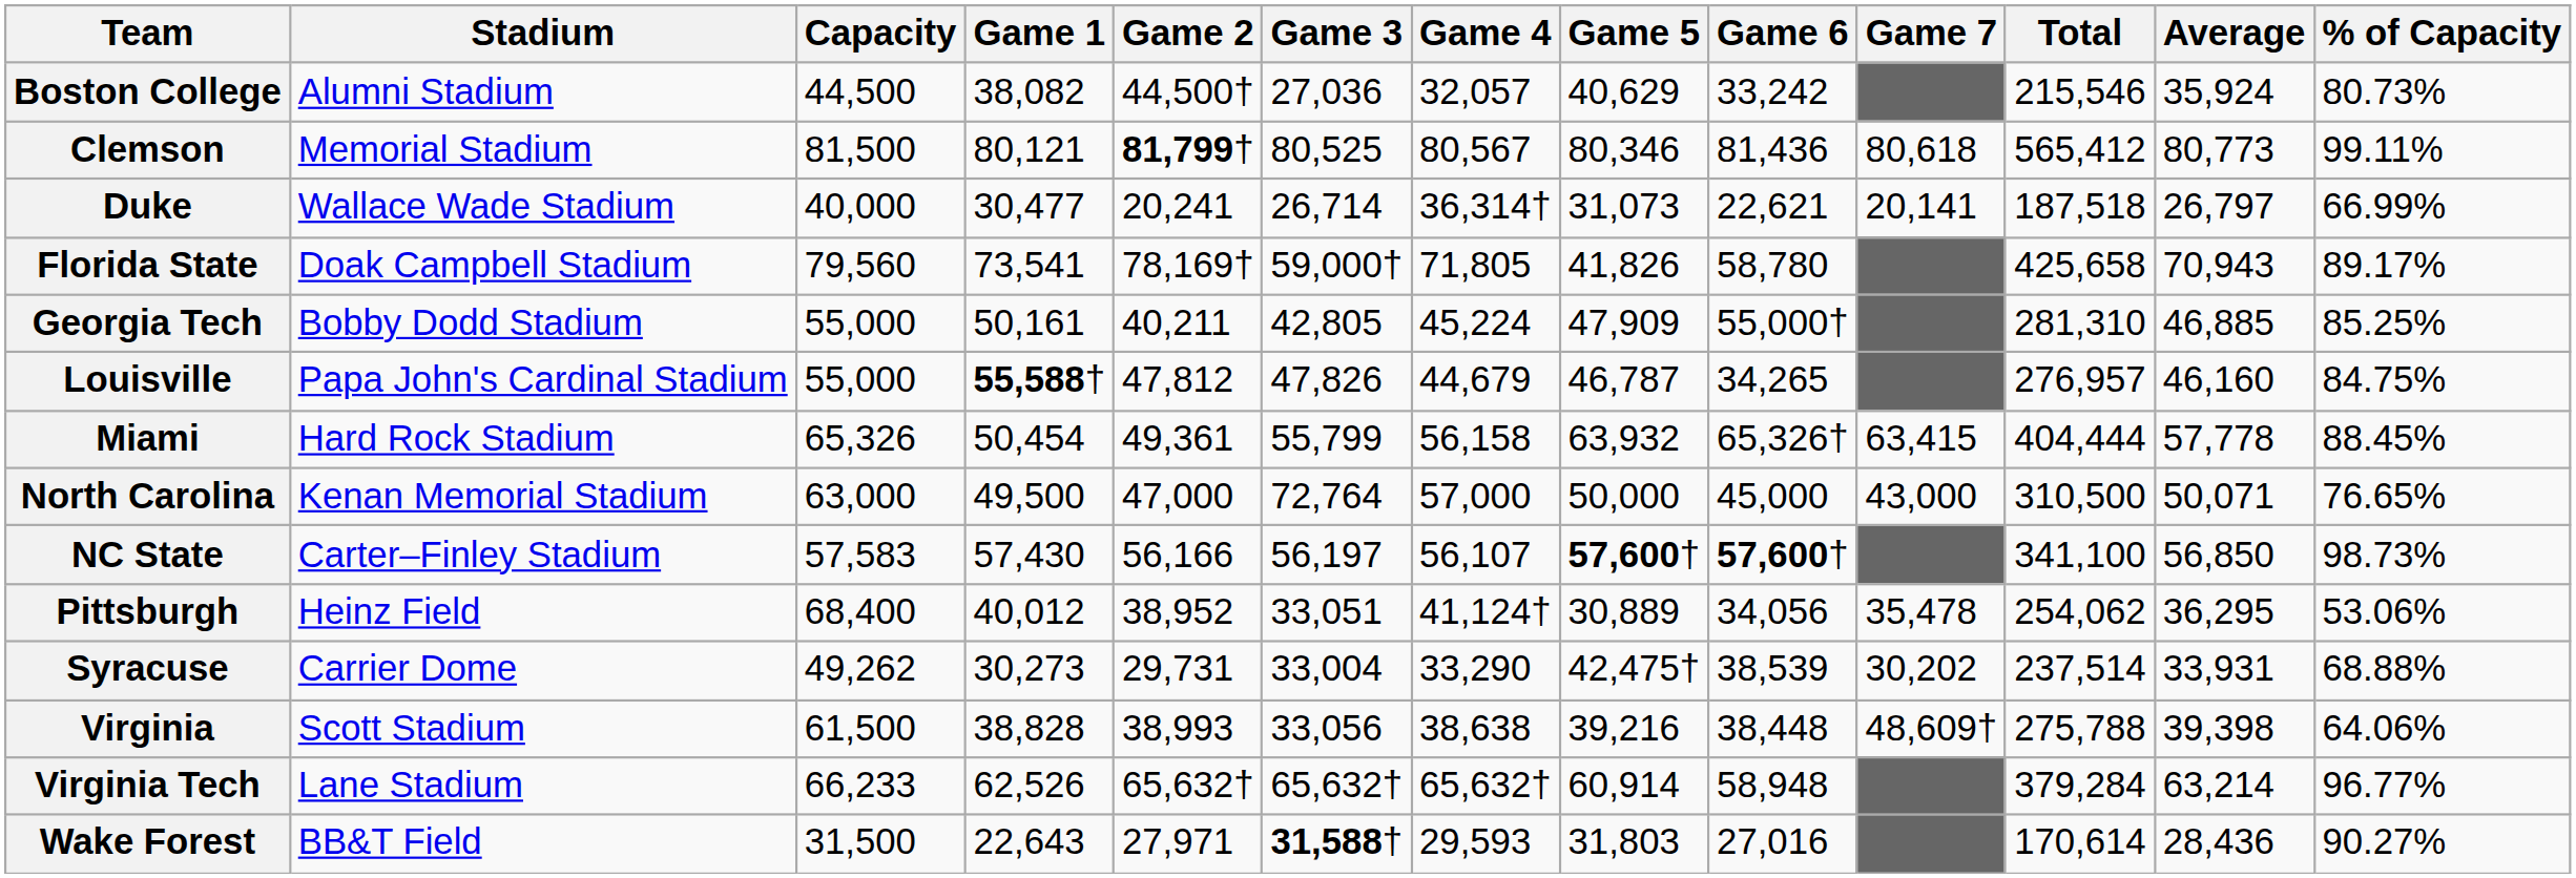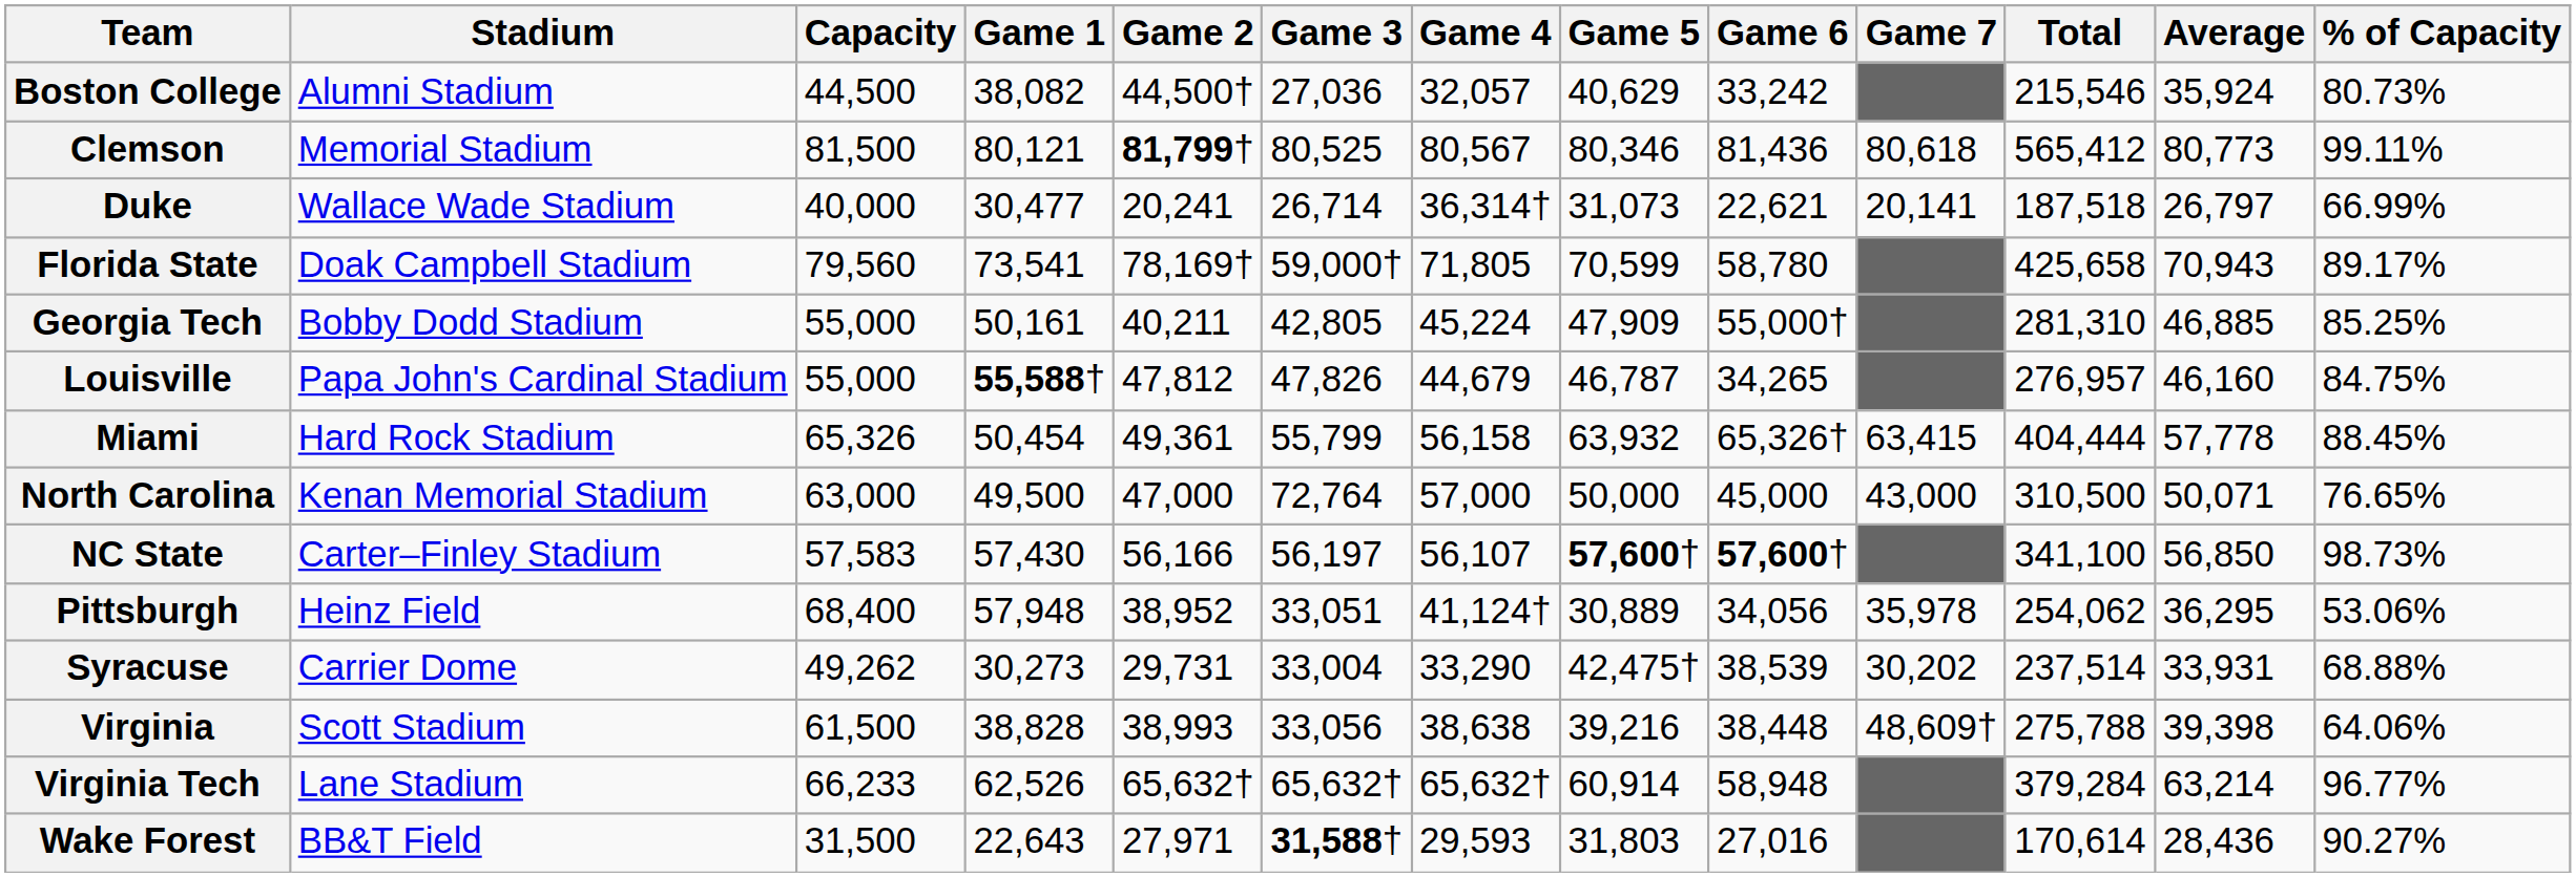 <table class="wikitable sortable">
 <tr>
 <th>Team</th>
 <th>Stadium</th>
 <th>Capacity</th>
 <th>Game 1</th>
 <th>Game 2</th>
 <th>Game 3</th>
 <th>Game 4</th>
 <th>Game 5</th>
 <th>Game 6</th>
 <th>Game 7</th>
 <th>Total</th>
 <th>Average</th>
 <th>% of Capacity</th>
 </tr>
 <tr>
 <th style=>Boston College</th>
 <td><a href='#'>Alumni Stadium</a></td>
 <td>44,500</td>
 <td>38,082</td>
 <td>44,500†</td>
 <td>27,036</td>
 <td>32,057</td>
 <td>40,629</td>
 <td>33,242</td>
 <td style="background:#666666;"></td>
 <td>215,546</td>
 <td>35,924</td>
 <td>80.73%</td>
 </tr>
 <tr>
 <th style=>Clemson</th>
 <td><a href='#'>Memorial Stadium</a></td>
 <td>81,500</td>
 <td>80,121</td>
 <td><strong>81,799</strong>†</td>
 <td>80,525</td>
 <td>80,567</td>
 <td>80,346</td>
 <td>81,436</td>
 <td>80,618</td>
 <td>565,412</td>
 <td>80,773</td>
 <td>99.11%</td>
 </tr>
 <tr>
 <th style=>Duke</th>
 <td><a href='#'>Wallace Wade Stadium</a></td>
 <td>40,000</td>
 <td>30,477</td>
 <td>20,241</td>
 <td>26,714</td>
 <td>36,314†</td>
 <td>31,073</td>
 <td>22,621</td>
 <td>20,141</td>
 <td>187,518</td>
 <td>26,797</td>
 <td>66.99%</td>
 </tr>
 <tr>
 <th style=>Florida State</th>
 <td><a href='#'>Doak Campbell Stadium</a></td>
 <td>79,560</td>
 <td>73,541</td>
 <td>78,169†</td>
 <td>59,000†</td>
 <td>71,805</td>
-<td>41,826</td>
+<td>70,599</td>
 <td>58,780</td>
 <td style="background:#666666;"></td>
 <td>425,658</td>
 <td>70,943</td>
 <td>89.17%</td>
 </tr>
 <tr>
 <th style=>Georgia Tech</th>
 <td><a href='#'>Bobby Dodd Stadium</a></td>
 <td>55,000</td>
 <td>50,161</td>
 <td>40,211</td>
 <td>42,805</td>
 <td>45,224</td>
 <td>47,909</td>
 <td>55,000†</td>
 <td style="background:#666666;"></td>
 <td>281,310</td>
 <td>46,885</td>
 <td>85.25%</td>
 </tr>
 <tr>
 <th style=>Louisville</th>
 <td><a href='#'>Papa John's Cardinal Stadium</a></td>
 <td>55,000</td>
 <td><strong>55,588</strong>†</td>
 <td>47,812</td>
 <td>47,826</td>
 <td>44,679</td>
 <td>46,787</td>
 <td>34,265</td>
 <td style="background:#666666;"></td>
 <td>276,957</td>
 <td>46,160</td>
 <td>84.75%</td>
 </tr>
 <tr>
 <th style=>Miami</th>
 <td><a href='#'>Hard Rock Stadium</a></td>
 <td>65,326</td>
 <td>50,454</td>
 <td>49,361</td>
 <td>55,799</td>
 <td>56,158</td>
 <td>63,932</td>
 <td>65,326†</td>
 <td>63,415</td>
 <td>404,444</td>
 <td>57,778</td>
 <td>88.45%</td>
 </tr>
 <tr>
 <th style=>North Carolina</th>
 <td><a href='#'>Kenan Memorial Stadium</a></td>
 <td>63,000</td>
 <td>49,500</td>
 <td>47,000</td>
 <td>72,764</td>
 <td>57,000</td>
 <td>50,000</td>
 <td>45,000</td>
 <td>43,000</td>
 <td>310,500</td>
 <td>50,071</td>
 <td>76.65%</td>
 </tr>
 <tr>
 <th style=>NC State</th>
 <td><a href='#'>Carter–Finley Stadium</a></td>
 <td>57,583</td>
 <td>57,430</td>
 <td>56,166</td>
 <td>56,197</td>
 <td>56,107</td>
 <td><strong>57,600</strong>†</td>
 <td><strong>57,600</strong>†</td>
 <td style="background:#666666;"></td>
 <td>341,100</td>
 <td>56,850</td>
 <td>98.73%</td>
 </tr>
 <tr>
 <th style=>Pittsburgh</th>
 <td><a href='#'>Heinz Field</a></td>
 <td>68,400</td>
-<td>40,012</td>
+<td>57,948</td>
 <td>38,952</td>
 <td>33,051</td>
 <td>41,124†</td>
 <td>30,889</td>
 <td>34,056</td>
-<td>35,478</td>
+<td>35,978</td>
 <td>254,062</td>
 <td>36,295</td>
 <td>53.06%</td>
 </tr>
 <tr>
 <th style=>Syracuse</th>
 <td><a href='#'>Carrier Dome</a></td>
 <td>49,262</td>
 <td>30,273</td>
 <td>29,731</td>
 <td>33,004</td>
 <td>33,290</td>
 <td>42,475†</td>
 <td>38,539</td>
 <td>30,202</td>
 <td>237,514</td>
 <td>33,931</td>
 <td>68.88%</td>
 </tr>
 <tr>
 <th style=>Virginia</th>
 <td><a href='#'>Scott Stadium</a></td>
 <td>61,500</td>
 <td>38,828</td>
 <td>38,993</td>
 <td>33,056</td>
 <td>38,638</td>
 <td>39,216</td>
 <td>38,448</td>
 <td>48,609†</td>
 <td>275,788</td>
 <td>39,398</td>
 <td>64.06%</td>
 </tr>
 <tr>
 <th style=>Virginia Tech</th>
 <td><a href='#'>Lane Stadium</a></td>
 <td>66,233</td>
 <td>62,526</td>
 <td>65,632†</td>
 <td>65,632†</td>
 <td>65,632†</td>
 <td>60,914</td>
 <td>58,948</td>
 <td style="background:#666666;"></td>
 <td>379,284</td>
 <td>63,214</td>
 <td>96.77%</td>
 </tr>
 <tr>
 <th style=>Wake Forest</th>
 <td><a href='#'>BB&T Field</a></td>
 <td>31,500</td>
 <td>22,643</td>
 <td>27,971</td>
 <td><strong>31,588</strong>†</td>
 <td>29,593</td>
 <td>31,803</td>
 <td>27,016</td>
 <td style="background:#666666;"></td>
 <td>170,614</td>
 <td>28,436</td>
 <td>90.27%</td>
 </tr>
 </table>
